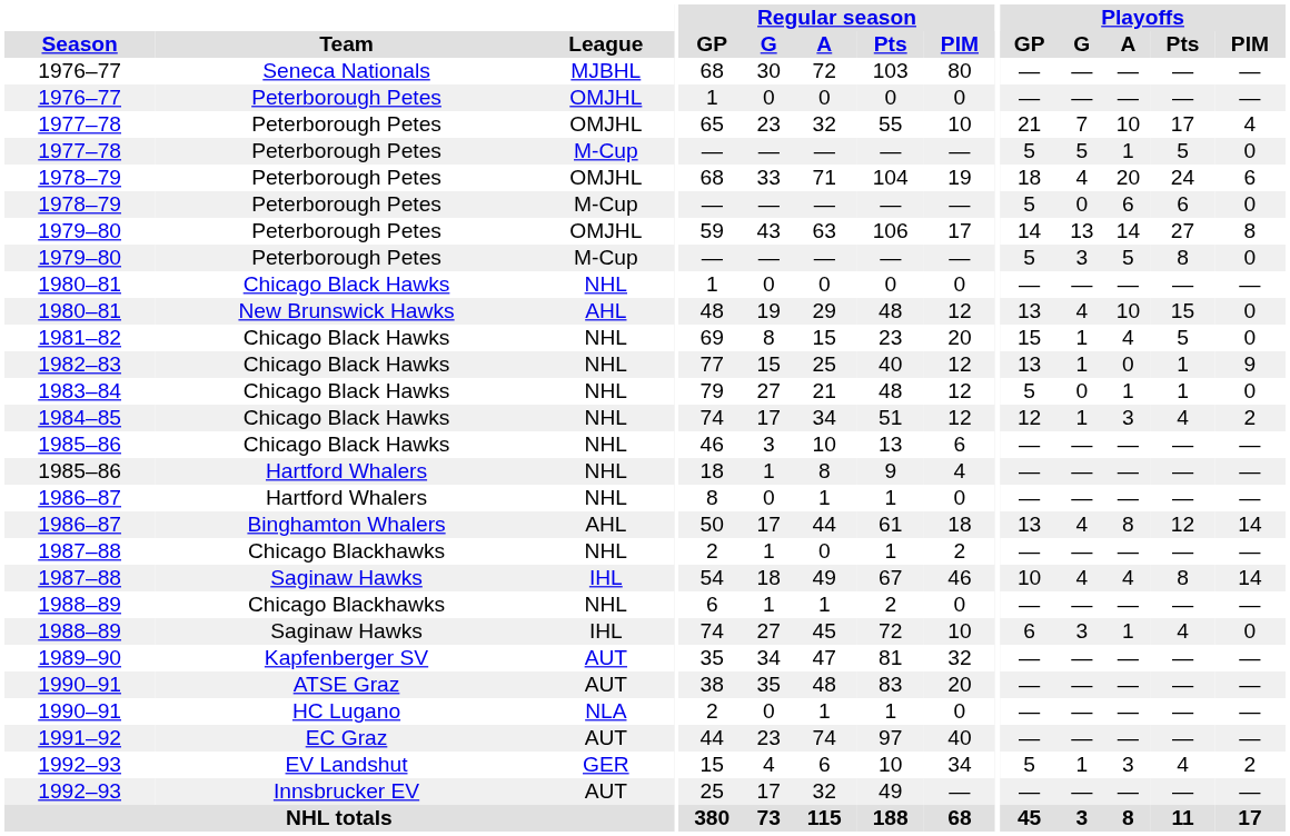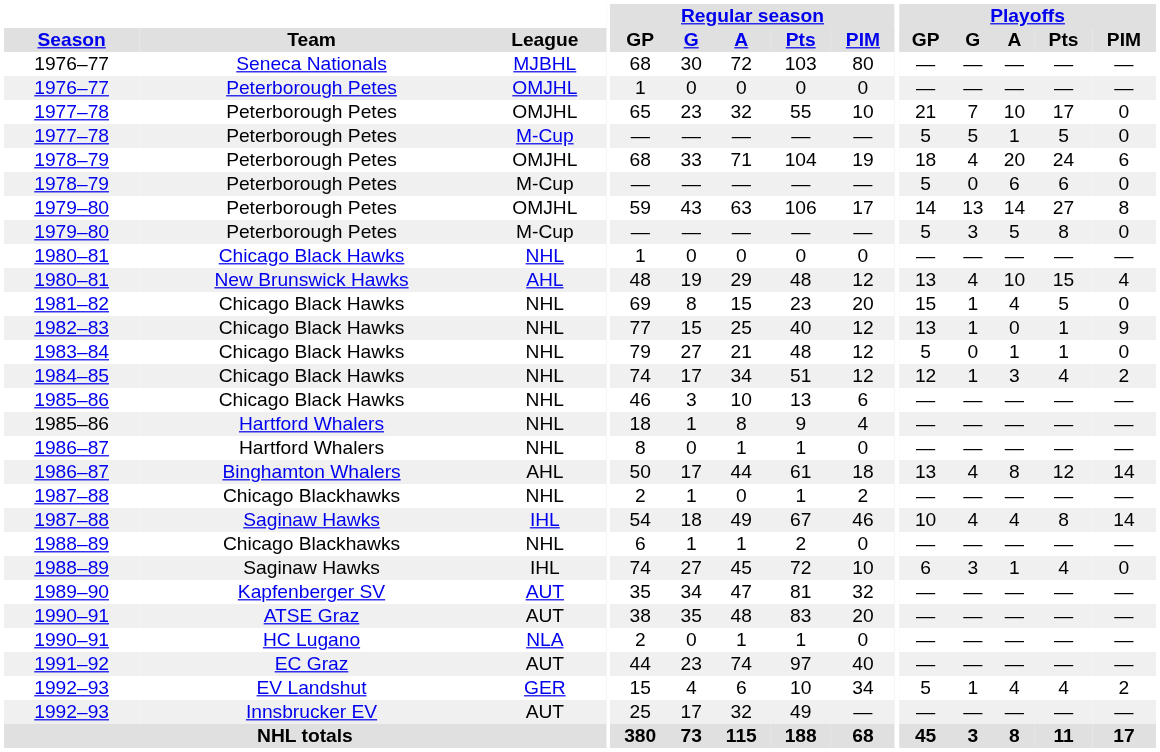 <table border="0" cellpadding="1" cellspacing="0" style="text-align:center; width:60em">
 <tr bgcolor="#e0e0e0">
 <th colspan="3" bgcolor="#ffffff"></th>
 <th rowspan="100" bgcolor="#ffffff"></th>
 <th colspan="5"><a href='#'>Regular season</a></th>
 <th rowspan="100" bgcolor="#ffffff"></th>
 <th colspan="5"><a href='#'>Playoffs</a></th>
 </tr>
 <tr bgcolor="#e0e0e0">
 <th><a href='#'>Season</a></th>
 <th>Team</th>
 <th>League</th>
 <th>GP</th>
 <th><a href='#'>G</a></th>
 <th><a href='#'>A</a></th>
 <th><a href='#'>Pts</a></th>
 <th><a href='#'>PIM</a></th>
 <th>GP</th>
 <th>G</th>
 <th>A</th>
 <th>Pts</th>
 <th>PIM</th>
 </tr>
 <tr>
 <td>1976–77</td>
 <td><a href='#'>Seneca Nationals</a></td>
 <td><a href='#'>MJBHL</a></td>
 <td>68</td>
 <td>30</td>
 <td>72</td>
 <td>103</td>
 <td>80</td>
 <td>—</td>
 <td>—</td>
 <td>—</td>
 <td>—</td>
 <td>—</td>
 </tr>
 <tr bgcolor="#f0f0f0">
 <td><a href='#'>1976–77</a></td>
 <td><a href='#'>Peterborough Petes</a></td>
 <td><a href='#'>OMJHL</a></td>
 <td>1</td>
 <td>0</td>
 <td>0</td>
 <td>0</td>
 <td>0</td>
 <td>—</td>
 <td>—</td>
 <td>—</td>
 <td>—</td>
 <td>—</td>
 </tr>
 <tr>
 <td><a href='#'>1977–78</a></td>
 <td>Peterborough Petes</td>
 <td>OMJHL</td>
 <td>65</td>
 <td>23</td>
 <td>32</td>
 <td>55</td>
 <td>10</td>
 <td>21</td>
 <td>7</td>
 <td>10</td>
 <td>17</td>
-<td>4</td>
+<td>0</td>
 </tr>
 <tr bgcolor="#f0f0f0">
 <td><a href='#'>1977–78</a></td>
 <td>Peterborough Petes</td>
 <td><a href='#'>M-Cup</a></td>
 <td>—</td>
 <td>—</td>
 <td>—</td>
 <td>—</td>
 <td>—</td>
 <td>5</td>
 <td>5</td>
 <td>1</td>
 <td>5</td>
 <td>0</td>
 </tr>
 <tr>
 <td><a href='#'>1978–79</a></td>
 <td>Peterborough Petes</td>
 <td>OMJHL</td>
 <td>68</td>
 <td>33</td>
 <td>71</td>
 <td>104</td>
 <td>19</td>
 <td>18</td>
 <td>4</td>
 <td>20</td>
 <td>24</td>
 <td>6</td>
 </tr>
 <tr bgcolor="#f0f0f0">
 <td><a href='#'>1978–79</a></td>
 <td>Peterborough Petes</td>
 <td>M-Cup</td>
 <td>—</td>
 <td>—</td>
 <td>—</td>
 <td>—</td>
 <td>—</td>
 <td>5</td>
 <td>0</td>
 <td>6</td>
 <td>6</td>
 <td>0</td>
 </tr>
 <tr>
 <td><a href='#'>1979–80</a></td>
 <td>Peterborough Petes</td>
 <td>OMJHL</td>
 <td>59</td>
 <td>43</td>
 <td>63</td>
 <td>106</td>
 <td>17</td>
 <td>14</td>
 <td>13</td>
 <td>14</td>
 <td>27</td>
 <td>8</td>
 </tr>
 <tr bgcolor="#f0f0f0">
 <td><a href='#'>1979–80</a></td>
 <td>Peterborough Petes</td>
 <td>M-Cup</td>
 <td>—</td>
 <td>—</td>
 <td>—</td>
 <td>—</td>
 <td>—</td>
 <td>5</td>
 <td>3</td>
 <td>5</td>
 <td>8</td>
 <td>0</td>
 </tr>
 <tr>
 <td><a href='#'>1980–81</a></td>
 <td><a href='#'>Chicago Black Hawks</a></td>
 <td><a href='#'>NHL</a></td>
 <td>1</td>
 <td>0</td>
 <td>0</td>
 <td>0</td>
 <td>0</td>
 <td>—</td>
 <td>—</td>
 <td>—</td>
 <td>—</td>
 <td>—</td>
 </tr>
 <tr bgcolor="#f0f0f0">
 <td><a href='#'>1980–81</a></td>
 <td><a href='#'>New Brunswick Hawks</a></td>
 <td><a href='#'>AHL</a></td>
 <td>48</td>
 <td>19</td>
 <td>29</td>
 <td>48</td>
 <td>12</td>
 <td>13</td>
 <td>4</td>
 <td>10</td>
 <td>15</td>
-<td>0</td>
+<td>4</td>
 </tr>
 <tr>
 <td><a href='#'>1981–82</a></td>
 <td>Chicago Black Hawks</td>
 <td>NHL</td>
 <td>69</td>
 <td>8</td>
 <td>15</td>
 <td>23</td>
 <td>20</td>
 <td>15</td>
 <td>1</td>
 <td>4</td>
 <td>5</td>
 <td>0</td>
 </tr>
 <tr bgcolor="#f0f0f0">
 <td><a href='#'>1982–83</a></td>
 <td>Chicago Black Hawks</td>
 <td>NHL</td>
 <td>77</td>
 <td>15</td>
 <td>25</td>
 <td>40</td>
 <td>12</td>
 <td>13</td>
 <td>1</td>
 <td>0</td>
 <td>1</td>
 <td>9</td>
 </tr>
 <tr>
 <td><a href='#'>1983–84</a></td>
 <td>Chicago Black Hawks</td>
 <td>NHL</td>
 <td>79</td>
 <td>27</td>
 <td>21</td>
 <td>48</td>
 <td>12</td>
 <td>5</td>
 <td>0</td>
 <td>1</td>
 <td>1</td>
 <td>0</td>
 </tr>
 <tr bgcolor="#f0f0f0">
 <td><a href='#'>1984–85</a></td>
 <td>Chicago Black Hawks</td>
 <td>NHL</td>
 <td>74</td>
 <td>17</td>
 <td>34</td>
 <td>51</td>
 <td>12</td>
 <td>12</td>
 <td>1</td>
 <td>3</td>
 <td>4</td>
 <td>2</td>
 </tr>
 <tr>
 <td><a href='#'>1985–86</a></td>
 <td>Chicago Black Hawks</td>
 <td>NHL</td>
 <td>46</td>
 <td>3</td>
 <td>10</td>
 <td>13</td>
 <td>6</td>
 <td>—</td>
 <td>—</td>
 <td>—</td>
 <td>—</td>
 <td>—</td>
 </tr>
 <tr bgcolor="#f0f0f0">
 <td>1985–86</td>
 <td><a href='#'>Hartford Whalers</a></td>
 <td>NHL</td>
 <td>18</td>
 <td>1</td>
 <td>8</td>
 <td>9</td>
 <td>4</td>
 <td>—</td>
 <td>—</td>
 <td>—</td>
 <td>—</td>
 <td>—</td>
 </tr>
 <tr>
 <td><a href='#'>1986–87</a></td>
 <td>Hartford Whalers</td>
 <td>NHL</td>
 <td>8</td>
 <td>0</td>
 <td>1</td>
 <td>1</td>
 <td>0</td>
 <td>—</td>
 <td>—</td>
 <td>—</td>
 <td>—</td>
 <td>—</td>
 </tr>
 <tr bgcolor="#f0f0f0">
 <td><a href='#'>1986–87</a></td>
 <td><a href='#'>Binghamton Whalers</a></td>
 <td>AHL</td>
 <td>50</td>
 <td>17</td>
 <td>44</td>
 <td>61</td>
 <td>18</td>
 <td>13</td>
 <td>4</td>
 <td>8</td>
 <td>12</td>
 <td>14</td>
 </tr>
 <tr>
 <td><a href='#'>1987–88</a></td>
 <td>Chicago Blackhawks</td>
 <td>NHL</td>
 <td>2</td>
 <td>1</td>
 <td>0</td>
 <td>1</td>
 <td>2</td>
 <td>—</td>
 <td>—</td>
 <td>—</td>
 <td>—</td>
 <td>—</td>
 </tr>
 <tr bgcolor="#f0f0f0">
 <td><a href='#'>1987–88</a></td>
 <td><a href='#'>Saginaw Hawks</a></td>
 <td><a href='#'>IHL</a></td>
 <td>54</td>
 <td>18</td>
 <td>49</td>
 <td>67</td>
 <td>46</td>
 <td>10</td>
 <td>4</td>
 <td>4</td>
 <td>8</td>
 <td>14</td>
 </tr>
 <tr>
 <td><a href='#'>1988–89</a></td>
 <td>Chicago Blackhawks</td>
 <td>NHL</td>
 <td>6</td>
 <td>1</td>
 <td>1</td>
 <td>2</td>
 <td>0</td>
 <td>—</td>
 <td>—</td>
 <td>—</td>
 <td>—</td>
 <td>—</td>
 </tr>
 <tr bgcolor="#f0f0f0">
 <td><a href='#'>1988–89</a></td>
 <td>Saginaw Hawks</td>
 <td>IHL</td>
 <td>74</td>
 <td>27</td>
 <td>45</td>
 <td>72</td>
 <td>10</td>
 <td>6</td>
 <td>3</td>
 <td>1</td>
 <td>4</td>
 <td>0</td>
 </tr>
 <tr>
 <td><a href='#'>1989–90</a></td>
 <td><a href='#'>Kapfenberger SV</a></td>
 <td><a href='#'>AUT</a></td>
 <td>35</td>
 <td>34</td>
 <td>47</td>
 <td>81</td>
 <td>32</td>
 <td>—</td>
 <td>—</td>
 <td>—</td>
 <td>—</td>
 <td>—</td>
 </tr>
 <tr bgcolor="#f0f0f0">
 <td><a href='#'>1990–91</a></td>
 <td><a href='#'>ATSE Graz</a></td>
 <td>AUT</td>
 <td>38</td>
 <td>35</td>
 <td>48</td>
 <td>83</td>
 <td>20</td>
 <td>—</td>
 <td>—</td>
 <td>—</td>
 <td>—</td>
 <td>—</td>
 </tr>
 <tr>
 <td><a href='#'>1990–91</a></td>
 <td><a href='#'>HC Lugano</a></td>
 <td><a href='#'>NLA</a></td>
 <td>2</td>
 <td>0</td>
 <td>1</td>
 <td>1</td>
 <td>0</td>
 <td>—</td>
 <td>—</td>
 <td>—</td>
 <td>—</td>
 <td>—</td>
 </tr>
 <tr bgcolor="#f0f0f0">
 <td><a href='#'>1991–92</a></td>
 <td><a href='#'>EC Graz</a></td>
 <td>AUT</td>
 <td>44</td>
 <td>23</td>
 <td>74</td>
 <td>97</td>
 <td>40</td>
 <td>—</td>
 <td>—</td>
 <td>—</td>
 <td>—</td>
 <td>—</td>
 </tr>
 <tr>
 <td><a href='#'>1992–93</a></td>
 <td><a href='#'>EV Landshut</a></td>
 <td><a href='#'>GER</a></td>
 <td>15</td>
 <td>4</td>
 <td>6</td>
 <td>10</td>
 <td>34</td>
 <td>5</td>
 <td>1</td>
-<td>3</td>
+<td>4</td>
 <td>4</td>
 <td>2</td>
 </tr>
 <tr bgcolor="#f0f0f0">
 <td><a href='#'>1992–93</a></td>
 <td><a href='#'>Innsbrucker EV</a></td>
 <td>AUT</td>
 <td>25</td>
 <td>17</td>
 <td>32</td>
 <td>49</td>
 <td>—</td>
 <td>—</td>
 <td>—</td>
 <td>—</td>
 <td>—</td>
 <td>—</td>
 </tr>
 <tr bgcolor="#e0e0e0">
 <th colspan="3">NHL totals</th>
 <th>380</th>
 <th>73</th>
 <th>115</th>
 <th>188</th>
 <th>68</th>
 <th>45</th>
 <th>3</th>
 <th>8</th>
 <th>11</th>
 <th>17</th>
 </tr>
 </table>
